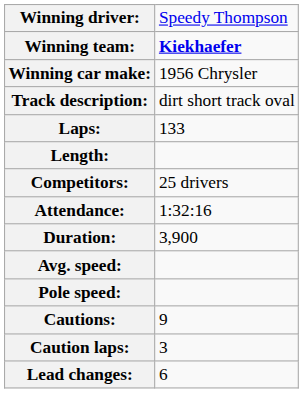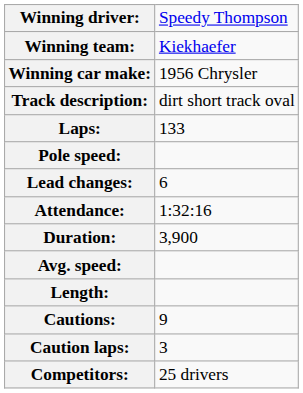 <table class="wikitable" style=text-align:left>
 <tr>
 <th>Winning driver:</th>
 <td><a href='#'>Speedy Thompson</a></td>
 </tr>
 <tr>
 <th>Winning team:</th>
-<td><strong><a href='#'>Kiekhaefer</a></strong></td>
+<td><a href='#'>Kiekhaefer</a></td>
 </tr>
 <tr>
 <th>Winning car make:</th>
 <td>1956 Chrysler</td>
 </tr>
 <tr>
 <th>Track description:</th>
 <td> dirt short track oval</td>
 </tr>
 <tr>
 <th>Laps:</th>
 <td>133</td>
 </tr>
 <tr>
-<th>Length:</th>
+<th>Pole speed:</th>
 <td></td>
 </tr>
 <tr>
-<th>Competitors:</th>
-<td>25 drivers</td>
+<th>Lead changes:</th>
+<td>6</td>
 </tr>
 <tr>
 <th>Attendance:</th>
 <td>1:32:16</td>
 </tr>
 <tr>
 <th>Duration:</th>
 <td>3,900</td>
 </tr>
 <tr>
 <th>Avg. speed:</th>
 <td></td>
 </tr>
 <tr>
-<th>Pole speed:</th>
+<th>Length:</th>
 <td></td>
 </tr>
 <tr>
 <th>Cautions:</th>
 <td>9</td>
 </tr>
 <tr>
 <th>Caution laps:</th>
 <td>3</td>
 </tr>
 <tr>
-<th>Lead changes:</th>
-<td>6</td>
+<th>Competitors:</th>
+<td>25 drivers</td>
 </tr>
 </table>
